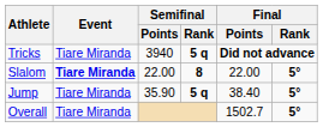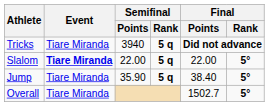 <table class=wikitable style="font-size:90%">
 <tr>
 <th rowspan=2>Athlete</th>
 <th rowspan=2>Event</th>
 <th colspan=2>Semifinal</th>
 <th colspan=2>Final</th>
 </tr>
 <tr>
 <th>Points</th>
 <th>Rank</th>
 <th>Points</th>
 <th>Rank</th>
 </tr>
 <tr>
 <td><a href='#'>Tricks</a></td>
 <td><a href='#'>Tiare Miranda</a></td>
 <td align=center>3940</td>
 <td align=center><strong>5 q</strong></td>
 <td align="center" colspan="7"><strong>Did not advance</strong></td>
 </tr>
 <tr>
 <td><a href='#'>Slalom</a></td>
 <td><strong><a href='#'>Tiare Miranda</a></strong></td>
 <td align=center>22.00</td>
-<td align=center><strong>8</strong></td>
+<td align=center><strong>5 q</strong></td>
 <td align=center>22.00</td>
 <td align=center><strong>5°</strong></td>
 </tr>
 <tr>
 <td><a href='#'>Jump</a></td>
 <td><a href='#'>Tiare Miranda</a></td>
 <td align=center>35.90</td>
 <td align=center><strong>5 q</strong></td>
 <td align=center>38.40</td>
 <td align=center><strong>5°</strong></td>
 </tr>
 <tr>
 <td><a href='#'>Overall</a></td>
 <td><a href='#'>Tiare Miranda</a></td>
 <td colspan=2 bgcolor=wheat></td>
 <td align=center>1502.7</td>
 <td align=center><strong>5°</strong></td>
 </tr>
 </table>
